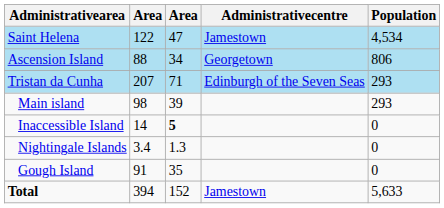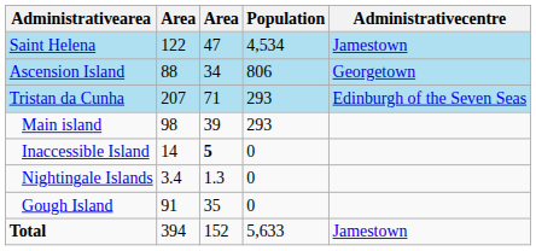 <table class="wikitable sortable sort-under col1left col5left" >
 <tr>
 <th>Administrativearea</th>
 <th>Area</th>
 <th>Area</th>
+<th>Population</th>
 <th>Administrativecentre</th>
-<th>Population</th>
 </tr>
 <tr bgcolor=AEE0F2>
 <td><a href='#'>Saint Helena</a></td>
 <td>122</td>
 <td>47</td>
+<td>4,534</td>
 <td><a href='#'>Jamestown</a></td>
-<td>4,534</td>
 </tr>
 <tr bgcolor=AEE0F2>
 <td><a href='#'>Ascension Island</a></td>
 <td>88</td>
 <td>34</td>
+<td>806</td>
 <td><a href='#'>Georgetown</a></td>
-<td>806</td>
 </tr>
 <tr bgcolor=AEE0F2>
 <td><a href='#'>Tristan da Cunha</a></td>
 <td>207</td>
 <td>71</td>
+<td>293</td>
 <td><a href='#'>Edinburgh of the Seven Seas</a></td>
-<td>293</td>
 </tr>
 <tr>
 <td>   <a href='#'>Main island</a></td>
 <td>98</td>
 <td>39</td>
+<td>293</td>
 <td></td>
-<td>293</td>
 </tr>
 <tr>
 <td>   <a href='#'>Inaccessible Island</a></td>
 <td>14</td>
 <td><strong>5</strong></td>
+<td>0</td>
 <td></td>
-<td>0</td>
 </tr>
 <tr>
 <td>   <a href='#'>Nightingale Islands</a></td>
 <td>3.4</td>
 <td>1.3</td>
+<td>0</td>
 <td></td>
-<td>0</td>
 </tr>
 <tr>
 <td>   <a href='#'>Gough Island</a></td>
 <td>91</td>
 <td>35</td>
+<td>0</td>
 <td></td>
-<td>0</td>
 </tr>
 <tr>
 <td><strong>Total</strong></td>
 <td>394</td>
 <td>152</td>
+<td>5,633</td>
 <td><a href='#'>Jamestown</a></td>
-<td>5,633</td>
 </tr>
 </table>
